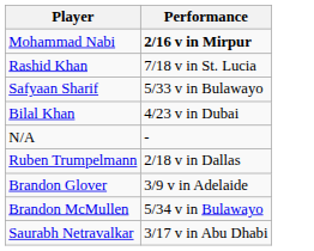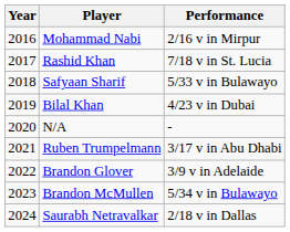 <table class="wikitable">
 <tr>
+<th>Year</th>
 <th>Player</th>
 <th>Performance</th>
 </tr>
 <tr>
+<td>2016</td>
 <td> <a href='#'>Mohammad Nabi</a></td>
-<td><strong>2/16 v  in Mirpur</strong></td>
+<td>2/16 v  in Mirpur</td>
 </tr>
 <tr>
+<td>2017</td>
 <td> <a href='#'>Rashid Khan</a></td>
 <td>7/18 v  in St. Lucia</td>
 </tr>
 <tr>
+<td>2018</td>
 <td> <a href='#'>Safyaan Sharif</a></td>
 <td>5/33 v  in Bulawayo</td>
 </tr>
 <tr>
+<td>2019</td>
 <td> <a href='#'>Bilal Khan</a></td>
 <td>4/23 v  in Dubai</td>
 </tr>
 <tr>
+<td>2020</td>
 <td>N/A</td>
 <td>-</td>
 </tr>
 <tr>
+<td>2021</td>
 <td> <a href='#'>Ruben Trumpelmann</a></td>
-<td>2/18 v  in Dallas</td>
+<td>3/17 v  in Abu Dhabi</td>
 </tr>
 <tr>
+<td>2022</td>
 <td> <a href='#'>Brandon Glover</a></td>
 <td>3/9 v  in Adelaide</td>
 </tr>
 <tr>
+<td>2023</td>
 <td> <a href='#'>Brandon McMullen</a></td>
 <td>5/34 v  in <a href='#'>Bulawayo</a></td>
 </tr>
 <tr>
+<td>2024</td>
 <td> <a href='#'>Saurabh Netravalkar</a></td>
-<td>3/17 v  in Abu Dhabi</td>
+<td>2/18 v  in Dallas</td>
 </tr>
 </table>
